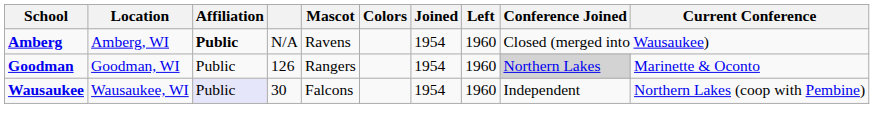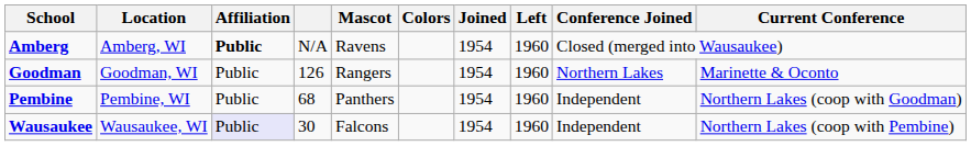 <table class="wikitable sortable">
 <tr>
 <th>School</th>
 <th>Location</th>
 <th>Affiliation</th>
 <th></th>
 <th>Mascot</th>
 <th>Colors</th>
 <th>Joined</th>
 <th>Left</th>
 <th>Conference Joined</th>
 <th>Current Conference</th>
 </tr>
 <tr>
 <td><a href='#'><strong>Amberg</strong></a></td>
 <td><a href='#'>Amberg, WI</a></td>
 <td><strong>Public</strong></td>
 <td>N/A</td>
 <td>Ravens</td>
 <td> </td>
 <td>1954</td>
 <td>1960</td>
 <td colspan="2">Closed (merged into <a href='#'>Wausaukee</a>)</td>
 </tr>
 <tr>
 <td><a href='#'><strong>Goodman</strong></a></td>
 <td><a href='#'>Goodman, WI</a></td>
 <td>Public</td>
 <td>126</td>
 <td>Rangers</td>
 <td> </td>
 <td>1954</td>
 <td>1960</td>
-<td style="background: lightgrey;"><a href='#'>Northern Lakes</a></td>
+<td><a href='#'>Northern Lakes</a></td>
 <td><a href='#'>Marinette & Oconto</a></td>
+</tr>
+<tr>
+<td><a href='#'><strong>Pembine</strong></a></td>
+<td><a href='#'>Pembine, WI</a></td>
+<td>Public</td>
+<td>68</td>
+<td>Panthers</td>
+<td> </td>
+<td>1954</td>
+<td>1960</td>
+<td>Independent</td>
+<td><a href='#'>Northern Lakes</a> (coop with <a href='#'>Goodman</a>)</td>
 </tr>
 <tr>
 <td><a href='#'><strong>Wausaukee</strong></a></td>
 <td><a href='#'>Wausaukee, WI</a></td>
 <td style="background: lavender;">Public</td>
 <td>30</td>
 <td>Falcons</td>
 <td> </td>
 <td>1954</td>
 <td>1960</td>
 <td>Independent</td>
 <td><a href='#'>Northern Lakes</a> (coop with <a href='#'>Pembine</a>)</td>
 </tr>
 </table>
